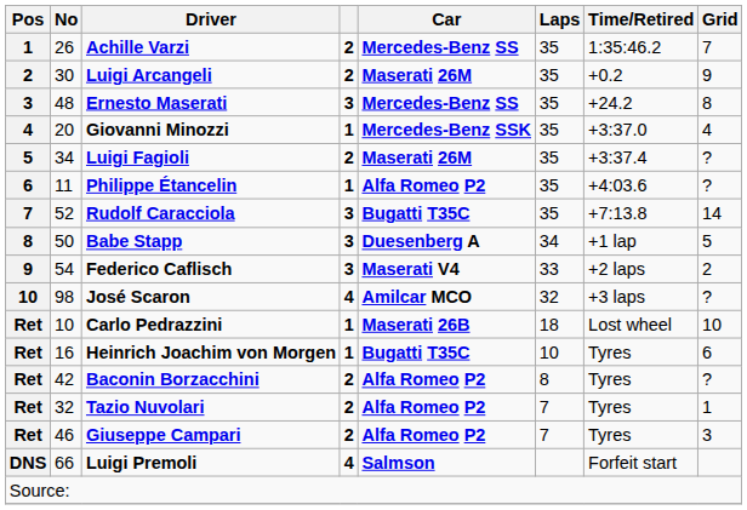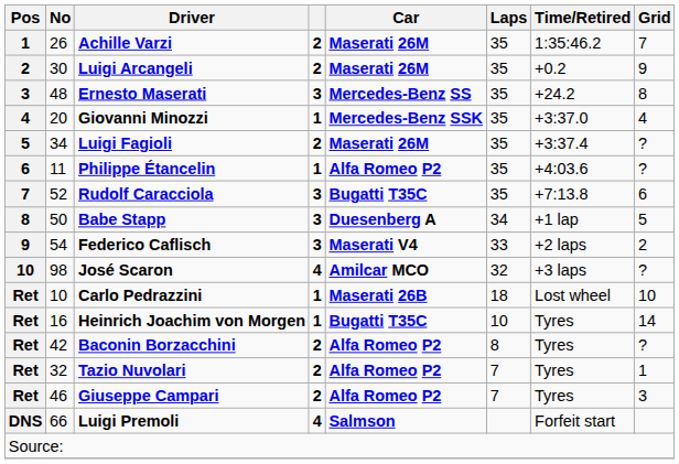 <table class="wikitable" style="font-size: 95%;">
 <tr>
 <th>Pos</th>
 <th>No</th>
 <th>Driver</th>
 <th></th>
 <th>Car</th>
 <th>Laps</th>
 <th>Time/Retired</th>
 <th>Grid</th>
 </tr>
 <tr>
 <th>1</th>
 <td>26</td>
 <td> <strong><a href='#'>Achille Varzi</a></strong></td>
 <td align=center><strong><span>2</span></strong></td>
-<td><strong><a href='#'>Mercedes-Benz</a> <a href='#'>SS</a></strong></td>
+<td><strong><a href='#'>Maserati</a> <a href='#'>26M</a></strong></td>
 <td>35</td>
 <td>1:35:46.2</td>
 <td>7</td>
 </tr>
 <tr>
 <th>2</th>
 <td>30</td>
 <td> <strong><a href='#'>Luigi Arcangeli</a></strong></td>
 <td align=center><strong><span>2</span></strong></td>
 <td><strong><a href='#'>Maserati</a> <a href='#'>26M</a></strong></td>
 <td>35</td>
 <td>+0.2</td>
 <td>9</td>
 </tr>
 <tr>
 <th>3</th>
 <td>48</td>
 <td> <strong><a href='#'>Ernesto Maserati</a></strong></td>
 <td align=center><strong><span>3</span></strong></td>
 <td><strong><a href='#'>Mercedes-Benz</a> <a href='#'>SS</a></strong></td>
 <td>35</td>
 <td>+24.2</td>
 <td>8</td>
 </tr>
 <tr>
 <th>4</th>
 <td>20</td>
 <td> <strong>Giovanni Minozzi</strong></td>
 <td align=center><strong><span>1</span></strong></td>
 <td><strong><a href='#'>Mercedes-Benz</a> <a href='#'>SSK</a></strong></td>
 <td>35</td>
 <td>+3:37.0</td>
 <td>4</td>
 </tr>
 <tr>
 <th>5</th>
 <td>34</td>
 <td> <strong><a href='#'>Luigi Fagioli</a></strong></td>
 <td align=center><strong><span>2</span></strong></td>
 <td><strong><a href='#'>Maserati</a> <a href='#'>26M</a></strong></td>
 <td>35</td>
 <td>+3:37.4</td>
 <td>?</td>
 </tr>
 <tr>
 <th>6</th>
 <td>11</td>
 <td> <strong><a href='#'>Philippe Étancelin</a></strong></td>
 <td align=center><strong><span>1</span></strong></td>
 <td><strong><a href='#'>Alfa Romeo</a> <a href='#'>P2</a></strong></td>
 <td>35</td>
 <td>+4:03.6</td>
 <td>?</td>
 </tr>
 <tr>
 <th>7</th>
 <td>52</td>
 <td> <strong><a href='#'>Rudolf Caracciola</a></strong></td>
 <td align=center><strong><span>3</span></strong></td>
 <td><strong><a href='#'>Bugatti</a> <a href='#'>T35C</a></strong></td>
 <td>35</td>
 <td>+7:13.8</td>
-<td>14</td>
+<td>6</td>
 </tr>
 <tr>
 <th>8</th>
 <td>50</td>
 <td> <strong><a href='#'>Babe Stapp</a></strong></td>
 <td align=center><strong><span>3</span></strong></td>
 <td><strong><a href='#'>Duesenberg</a> A</strong></td>
 <td>34</td>
 <td>+1 lap</td>
 <td>5</td>
 </tr>
 <tr>
 <th>9</th>
 <td>54</td>
 <td> <strong>Federico Caflisch</strong></td>
 <td align=center><strong><span>3</span></strong></td>
 <td><strong><a href='#'>Maserati</a> V4</strong></td>
 <td>33</td>
 <td>+2 laps</td>
 <td>2</td>
 </tr>
 <tr>
 <th>10</th>
 <td>98</td>
 <td> <strong>José Scaron</strong></td>
 <td align=center><strong><span>4</span></strong></td>
 <td><strong><a href='#'>Amilcar</a> MCO</strong></td>
 <td>32</td>
 <td>+3 laps</td>
 <td>?</td>
 </tr>
 <tr>
 <th>Ret</th>
 <td>10</td>
 <td> <strong>Carlo Pedrazzini</strong></td>
 <td align=center><strong><span>1</span></strong></td>
 <td><strong><a href='#'>Maserati</a> <a href='#'>26B</a></strong></td>
 <td>18</td>
 <td>Lost wheel</td>
 <td>10</td>
 </tr>
 <tr>
 <th>Ret</th>
 <td>16</td>
 <td> <strong>Heinrich Joachim von Morgen</strong></td>
 <td align=center><strong><span>1</span></strong></td>
 <td><strong><a href='#'>Bugatti</a> <a href='#'>T35C</a></strong></td>
 <td>10</td>
 <td>Tyres</td>
-<td>6</td>
+<td>14</td>
 </tr>
 <tr>
 <th>Ret</th>
 <td>42</td>
 <td> <strong><a href='#'>Baconin Borzacchini</a></strong></td>
 <td align=center><strong><span>2</span></strong></td>
 <td><strong><a href='#'>Alfa Romeo</a> <a href='#'>P2</a></strong></td>
 <td>8</td>
 <td>Tyres</td>
 <td>?</td>
 </tr>
 <tr>
 <th>Ret</th>
 <td>32</td>
 <td> <strong><a href='#'>Tazio Nuvolari</a></strong></td>
 <td align=center><strong><span>2</span></strong></td>
 <td><strong><a href='#'>Alfa Romeo</a> <a href='#'>P2</a></strong></td>
 <td>7</td>
 <td>Tyres</td>
 <td>1</td>
 </tr>
 <tr>
 <th>Ret</th>
 <td>46</td>
 <td> <strong><a href='#'>Giuseppe Campari</a></strong></td>
 <td align=center><strong><span>2</span></strong></td>
 <td><strong><a href='#'>Alfa Romeo</a> <a href='#'>P2</a></strong></td>
 <td>7</td>
 <td>Tyres</td>
 <td>3</td>
 </tr>
 <tr>
 <th>DNS</th>
 <td>66</td>
 <td> <strong>Luigi Premoli</strong></td>
 <td align=center><strong><span>4</span></strong></td>
 <td><strong><a href='#'>Salmson</a></strong></td>
 <td></td>
 <td>Forfeit start</td>
 <td></td>
 </tr>
 <tr>
 <td colspan=8>Source:</td>
 </tr>
 <tr>
 </tr>
 </table>
